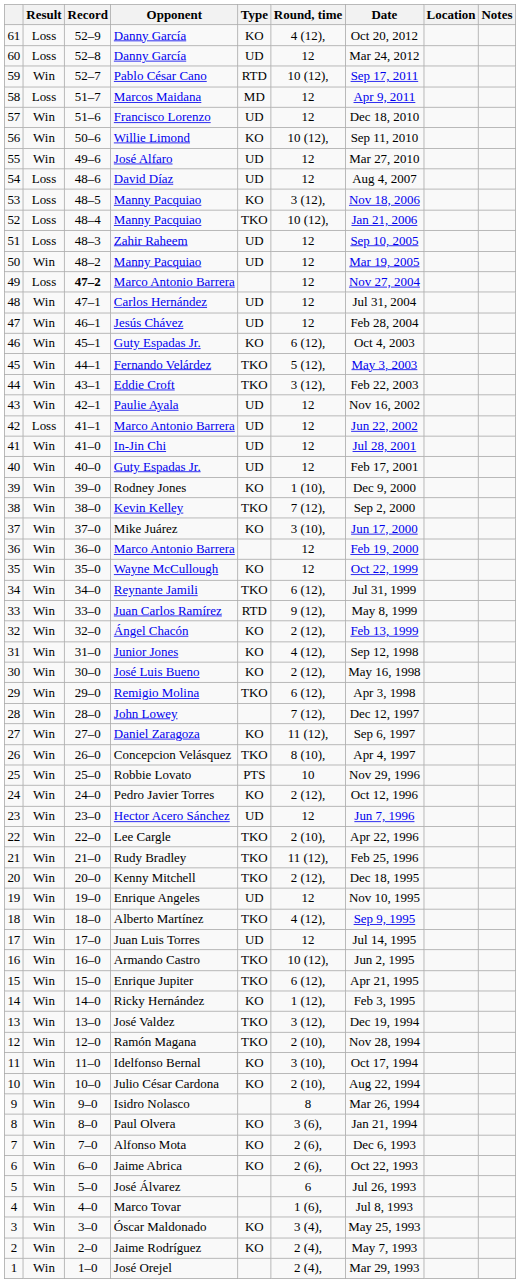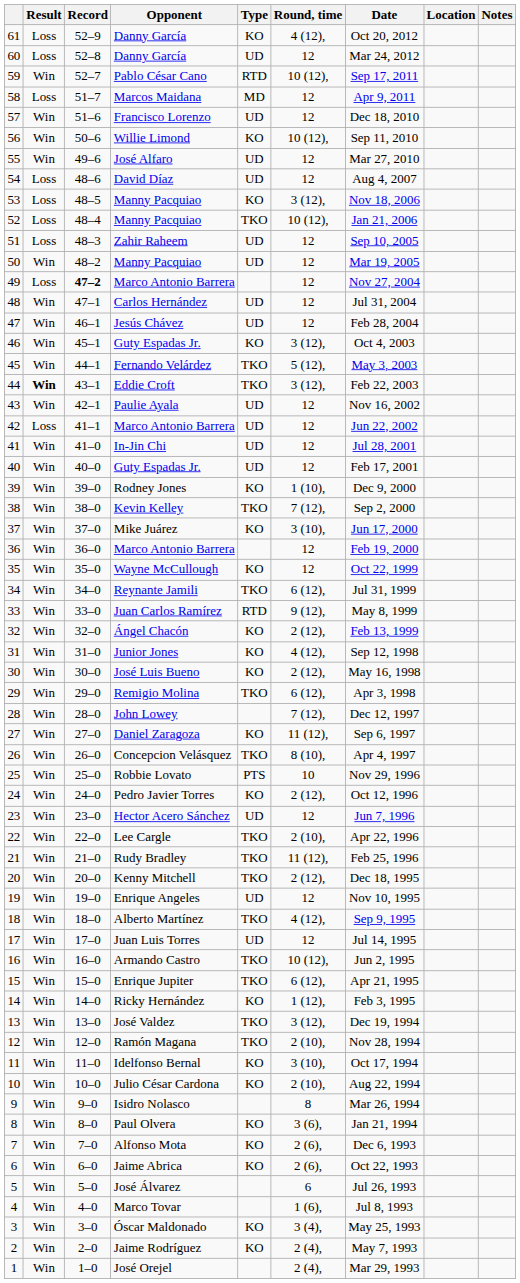 <table class=wikitable style=text-align:center>
 <tr>
 <th></th>
 <th>Result</th>
 <th>Record</th>
 <th>Opponent</th>
 <th>Type</th>
 <th>Round, time</th>
 <th>Date</th>
 <th>Location</th>
 <th>Notes</th>
 </tr>
 <tr>
 <td>61</td>
 <td>Loss</td>
 <td>52–9</td>
 <td style="text-align:left"><a href='#'>Danny García</a></td>
 <td>KO</td>
 <td>4 (12), </td>
 <td>Oct 20, 2012</td>
 <td style="text-align:left"></td>
 <td style="text-align:left"></td>
 </tr>
 <tr>
 <td>60</td>
 <td>Loss</td>
 <td>52–8</td>
 <td style="text-align:left"><a href='#'>Danny García</a></td>
 <td>UD</td>
 <td>12</td>
 <td>Mar 24, 2012</td>
 <td style="text-align:left"></td>
 <td style="text-align:left"></td>
 </tr>
 <tr>
 <td>59</td>
 <td>Win</td>
 <td>52–7</td>
 <td style="text-align:left"><a href='#'>Pablo César Cano</a></td>
 <td>RTD</td>
 <td>10 (12), </td>
 <td><a href='#'>Sep 17, 2011</a></td>
 <td style="text-align:left"></td>
 <td style="text-align:left"></td>
 </tr>
 <tr>
 <td>58</td>
 <td>Loss</td>
 <td>51–7</td>
 <td style="text-align:left"><a href='#'>Marcos Maidana</a></td>
 <td>MD</td>
 <td>12</td>
 <td><a href='#'>Apr 9, 2011</a></td>
 <td style="text-align:left"></td>
 <td style="text-align:left"></td>
 </tr>
 <tr>
 <td>57</td>
 <td>Win</td>
 <td>51–6</td>
 <td style="text-align:left"><a href='#'>Francisco Lorenzo</a></td>
 <td>UD</td>
 <td>12</td>
 <td>Dec 18, 2010</td>
 <td style="text-align:left"></td>
 <td style="text-align:left"></td>
 </tr>
 <tr>
 <td>56</td>
 <td>Win</td>
 <td>50–6</td>
 <td style="text-align:left"><a href='#'>Willie Limond</a></td>
 <td>KO</td>
 <td>10 (12), </td>
 <td>Sep 11, 2010</td>
 <td style="text-align:left"></td>
 <td style="text-align:left"></td>
 </tr>
 <tr>
 <td>55</td>
 <td>Win</td>
 <td>49–6</td>
 <td style="text-align:left"><a href='#'>José Alfaro</a></td>
 <td>UD</td>
 <td>12</td>
 <td>Mar 27, 2010</td>
 <td style="text-align:left"></td>
 <td style="text-align:left"></td>
 </tr>
 <tr>
 <td>54</td>
 <td>Loss</td>
 <td>48–6</td>
 <td style="text-align:left"><a href='#'>David Díaz</a></td>
 <td>UD</td>
 <td>12</td>
 <td>Aug 4, 2007</td>
 <td style="text-align:left"></td>
 <td style="text-align:left"></td>
 </tr>
 <tr>
 <td>53</td>
 <td>Loss</td>
 <td>48–5</td>
 <td style="text-align:left"><a href='#'>Manny Pacquiao</a></td>
 <td>KO</td>
 <td>3 (12), </td>
 <td><a href='#'>Nov 18, 2006</a></td>
 <td style="text-align:left"></td>
 <td style="text-align:left"></td>
 </tr>
 <tr>
 <td>52</td>
 <td>Loss</td>
 <td>48–4</td>
 <td style="text-align:left"><a href='#'>Manny Pacquiao</a></td>
 <td>TKO</td>
 <td>10 (12), </td>
 <td><a href='#'>Jan 21, 2006</a></td>
 <td style="text-align:left"></td>
 <td style="text-align:left"></td>
 </tr>
 <tr>
 <td>51</td>
 <td>Loss</td>
 <td>48–3</td>
 <td style="text-align:left"><a href='#'>Zahir Raheem</a></td>
 <td>UD</td>
 <td>12</td>
 <td><a href='#'>Sep 10, 2005</a></td>
 <td style="text-align:left"></td>
 <td style="text-align:left"></td>
 </tr>
 <tr>
 <td>50</td>
 <td>Win</td>
 <td>48–2</td>
 <td style="text-align:left"><a href='#'>Manny Pacquiao</a></td>
 <td>UD</td>
 <td>12</td>
 <td><a href='#'>Mar 19, 2005</a></td>
 <td style="text-align:left"></td>
 <td style="text-align:left"></td>
 </tr>
 <tr>
 <td>49</td>
 <td>Loss</td>
 <td><strong>47–2</strong></td>
 <td style="text-align:left"><a href='#'>Marco Antonio Barrera</a></td>
 <td></td>
 <td>12</td>
 <td><a href='#'>Nov 27, 2004</a></td>
 <td style="text-align:left"></td>
 <td style="text-align:left"></td>
 </tr>
 <tr>
 <td>48</td>
 <td>Win</td>
 <td>47–1</td>
 <td style="text-align:left"><a href='#'>Carlos Hernández</a></td>
 <td>UD</td>
 <td>12</td>
 <td>Jul 31, 2004</td>
 <td style="text-align:left"></td>
 <td style="text-align:left"></td>
 </tr>
 <tr>
 <td>47</td>
 <td>Win</td>
 <td>46–1</td>
 <td style="text-align:left"><a href='#'>Jesús Chávez</a></td>
 <td>UD</td>
 <td>12</td>
 <td>Feb 28, 2004</td>
 <td style="text-align:left"></td>
 <td style="text-align:left"></td>
 </tr>
 <tr>
 <td>46</td>
 <td>Win</td>
 <td>45–1</td>
 <td style="text-align:left"><a href='#'>Guty Espadas Jr.</a></td>
 <td>KO</td>
-<td>6 (12), </td>
+<td>3 (12), </td>
 <td>Oct 4, 2003</td>
 <td style="text-align:left"></td>
 <td style="text-align:left"></td>
 </tr>
 <tr>
 <td>45</td>
 <td>Win</td>
 <td>44–1</td>
 <td style="text-align:left"><a href='#'>Fernando Velárdez</a></td>
 <td>TKO</td>
 <td>5 (12), </td>
 <td><a href='#'>May 3, 2003</a></td>
 <td style="text-align:left"></td>
 <td style="text-align:left"></td>
 </tr>
 <tr>
 <td>44</td>
-<td>Win</td>
+<td><strong>Win</strong></td>
 <td>43–1</td>
 <td style="text-align:left"><a href='#'>Eddie Croft</a></td>
 <td>TKO</td>
 <td>3 (12), </td>
 <td>Feb 22, 2003</td>
 <td style="text-align:left"></td>
 <td style="text-align:left"></td>
 </tr>
 <tr>
 <td>43</td>
 <td>Win</td>
 <td>42–1</td>
 <td style="text-align:left"><a href='#'>Paulie Ayala</a></td>
 <td>UD</td>
 <td>12</td>
 <td>Nov 16, 2002</td>
 <td style="text-align:left"></td>
 <td style="text-align:left"></td>
 </tr>
 <tr>
 <td>42</td>
 <td>Loss</td>
 <td>41–1</td>
 <td style="text-align:left"><a href='#'>Marco Antonio Barrera</a></td>
 <td>UD</td>
 <td>12</td>
 <td><a href='#'>Jun 22, 2002</a></td>
 <td style="text-align:left"></td>
 <td style="text-align:left"></td>
 </tr>
 <tr>
 <td>41</td>
 <td>Win</td>
 <td>41–0</td>
 <td style="text-align:left"><a href='#'>In-Jin Chi</a></td>
 <td>UD</td>
 <td>12</td>
 <td><a href='#'>Jul 28, 2001</a></td>
 <td style="text-align:left"></td>
 <td style="text-align:left"></td>
 </tr>
 <tr>
 <td>40</td>
 <td>Win</td>
 <td>40–0</td>
 <td style="text-align:left"><a href='#'>Guty Espadas Jr.</a></td>
 <td>UD</td>
 <td>12</td>
 <td>Feb 17, 2001</td>
 <td style="text-align:left"></td>
 <td style="text-align:left"></td>
 </tr>
 <tr>
 <td>39</td>
 <td>Win</td>
 <td>39–0</td>
 <td style="text-align:left">Rodney Jones</td>
 <td>KO</td>
 <td>1 (10), </td>
 <td>Dec 9, 2000</td>
 <td style="text-align:left"></td>
 <td style="text-align:left"></td>
 </tr>
 <tr>
 <td>38</td>
 <td>Win</td>
 <td>38–0</td>
 <td style="text-align:left"><a href='#'>Kevin Kelley</a></td>
 <td>TKO</td>
 <td>7 (12), </td>
 <td>Sep 2, 2000</td>
 <td style="text-align:left"></td>
 <td style="text-align:left"></td>
 </tr>
 <tr>
 <td>37</td>
 <td>Win</td>
 <td>37–0</td>
 <td style="text-align:left">Mike Juárez</td>
 <td>KO</td>
 <td>3 (10), </td>
 <td><a href='#'>Jun 17, 2000</a></td>
 <td style="text-align:left"></td>
 <td style="text-align:left"></td>
 </tr>
 <tr>
 <td>36</td>
 <td>Win</td>
 <td>36–0</td>
 <td style="text-align:left"><a href='#'>Marco Antonio Barrera</a></td>
 <td></td>
 <td>12</td>
 <td><a href='#'>Feb 19, 2000</a></td>
 <td style="text-align:left"></td>
 <td style="text-align:left"></td>
 </tr>
 <tr>
 <td>35</td>
 <td>Win</td>
 <td>35–0</td>
 <td style="text-align:left"><a href='#'>Wayne McCullough</a></td>
 <td>KO</td>
 <td>12</td>
 <td><a href='#'>Oct 22, 1999</a></td>
 <td style="text-align:left"></td>
 <td style="text-align:left"></td>
 </tr>
 <tr>
 <td>34</td>
 <td>Win</td>
 <td>34–0</td>
 <td style="text-align:left"><a href='#'>Reynante Jamili</a></td>
 <td>TKO</td>
 <td>6 (12), </td>
 <td>Jul 31, 1999</td>
 <td style="text-align:left"></td>
 <td style="text-align:left"></td>
 </tr>
 <tr>
 <td>33</td>
 <td>Win</td>
 <td>33–0</td>
 <td style="text-align:left"><a href='#'>Juan Carlos Ramírez</a></td>
 <td>RTD</td>
 <td>9 (12), </td>
 <td>May 8, 1999</td>
 <td style="text-align:left"></td>
 <td style="text-align:left"></td>
 </tr>
 <tr>
 <td>32</td>
 <td>Win</td>
 <td>32–0</td>
 <td style="text-align:left"><a href='#'>Ángel Chacón</a></td>
 <td>KO</td>
 <td>2 (12), </td>
 <td><a href='#'>Feb 13, 1999</a></td>
 <td style="text-align:left"></td>
 <td style="text-align:left"></td>
 </tr>
 <tr>
 <td>31</td>
 <td>Win</td>
 <td>31–0</td>
 <td style="text-align:left"><a href='#'>Junior Jones</a></td>
 <td>KO</td>
 <td>4 (12), </td>
 <td>Sep 12, 1998</td>
 <td style="text-align:left"></td>
 <td style="text-align:left"></td>
 </tr>
 <tr>
 <td>30</td>
 <td>Win</td>
 <td>30–0</td>
 <td style="text-align:left"><a href='#'>José Luis Bueno</a></td>
 <td>KO</td>
 <td>2 (12), </td>
 <td>May 16, 1998</td>
 <td style="text-align:left"></td>
 <td style="text-align:left"></td>
 </tr>
 <tr>
 <td>29</td>
 <td>Win</td>
 <td>29–0</td>
 <td style="text-align:left"><a href='#'>Remigio Molina</a></td>
 <td>TKO</td>
 <td>6 (12), </td>
 <td>Apr 3, 1998</td>
 <td style="text-align:left"></td>
 <td style="text-align:left"></td>
 </tr>
 <tr>
 <td>28</td>
 <td>Win</td>
 <td>28–0</td>
 <td style="text-align:left"><a href='#'>John Lowey</a></td>
 <td></td>
 <td>7 (12), </td>
 <td>Dec 12, 1997</td>
 <td style="text-align:left"></td>
 <td style="text-align:left"></td>
 </tr>
 <tr>
 <td>27</td>
 <td>Win</td>
 <td>27–0</td>
 <td style="text-align:left"><a href='#'>Daniel Zaragoza</a></td>
 <td>KO</td>
 <td>11 (12), </td>
 <td>Sep 6, 1997</td>
 <td style="text-align:left"></td>
 <td style="text-align:left"></td>
 </tr>
 <tr>
 <td>26</td>
 <td>Win</td>
 <td>26–0</td>
 <td style="text-align:left">Concepcion Velásquez</td>
 <td>TKO</td>
 <td>8 (10), </td>
 <td>Apr 4, 1997</td>
 <td style="text-align:left"></td>
 <td style="text-align:left"></td>
 </tr>
 <tr>
 <td>25</td>
 <td>Win</td>
 <td>25–0</td>
 <td style="text-align:left">Robbie Lovato</td>
 <td>PTS</td>
 <td>10</td>
 <td>Nov 29, 1996</td>
 <td style="text-align:left"></td>
 <td style="text-align:left"></td>
 </tr>
 <tr>
 <td>24</td>
 <td>Win</td>
 <td>24–0</td>
 <td style="text-align:left">Pedro Javier Torres</td>
 <td>KO</td>
 <td>2 (12), </td>
 <td>Oct 12, 1996</td>
 <td style="text-align:left"></td>
 <td style="text-align:left"></td>
 </tr>
 <tr>
 <td>23</td>
 <td>Win</td>
 <td>23–0</td>
 <td style="text-align:left"><a href='#'>Hector Acero Sánchez</a></td>
 <td>UD</td>
 <td>12</td>
 <td><a href='#'>Jun 7, 1996</a></td>
 <td style="text-align:left"></td>
 <td style="text-align:left"></td>
 </tr>
 <tr>
 <td>22</td>
 <td>Win</td>
 <td>22–0</td>
 <td style="text-align:left">Lee Cargle</td>
 <td>TKO</td>
 <td>2 (10), </td>
 <td>Apr 22, 1996</td>
 <td style="text-align:left"></td>
 <td style="text-align:left"></td>
 </tr>
 <tr>
 <td>21</td>
 <td>Win</td>
 <td>21–0</td>
 <td style="text-align:left">Rudy Bradley</td>
 <td>TKO</td>
 <td>11 (12), </td>
 <td>Feb 25, 1996</td>
 <td style="text-align:left"></td>
 <td style="text-align:left"></td>
 </tr>
 <tr>
 <td>20</td>
 <td>Win</td>
 <td>20–0</td>
 <td style="text-align:left">Kenny Mitchell</td>
 <td>TKO</td>
 <td>2 (12), </td>
 <td>Dec 18, 1995</td>
 <td style="text-align:left"></td>
 <td style="text-align:left"></td>
 </tr>
 <tr>
 <td>19</td>
 <td>Win</td>
 <td>19–0</td>
 <td style="text-align:left">Enrique Angeles</td>
 <td>UD</td>
 <td>12</td>
 <td>Nov 10, 1995</td>
 <td style="text-align:left"></td>
 <td style="text-align:left"></td>
 </tr>
 <tr>
 <td>18</td>
 <td>Win</td>
 <td>18–0</td>
 <td style="text-align:left">Alberto Martínez</td>
 <td>TKO</td>
 <td>4 (12), </td>
 <td><a href='#'>Sep 9, 1995</a></td>
 <td style="text-align:left"></td>
 <td style="text-align:left"></td>
 </tr>
 <tr>
 <td>17</td>
 <td>Win</td>
 <td>17–0</td>
 <td style="text-align:left">Juan Luis Torres</td>
 <td>UD</td>
 <td>12</td>
 <td>Jul 14, 1995</td>
 <td style="text-align:left"></td>
 <td style="text-align:left"></td>
 </tr>
 <tr>
 <td>16</td>
 <td>Win</td>
 <td>16–0</td>
 <td style="text-align:left">Armando Castro</td>
 <td>TKO</td>
 <td>10 (12), </td>
 <td>Jun 2, 1995</td>
 <td style="text-align:left"></td>
 <td style="text-align:left"></td>
 </tr>
 <tr>
 <td>15</td>
 <td>Win</td>
 <td>15–0</td>
 <td style="text-align:left">Enrique Jupiter</td>
 <td>TKO</td>
 <td>6 (12), </td>
 <td>Apr 21, 1995</td>
 <td style="text-align:left"></td>
 <td style="text-align:left"></td>
 </tr>
 <tr>
 <td>14</td>
 <td>Win</td>
 <td>14–0</td>
 <td style="text-align:left">Ricky Hernández</td>
 <td>KO</td>
 <td>1 (12), </td>
 <td>Feb 3, 1995</td>
 <td style="text-align:left"></td>
 <td style="text-align:left"></td>
 </tr>
 <tr>
 <td>13</td>
 <td>Win</td>
 <td>13–0</td>
 <td style="text-align:left">José Valdez</td>
 <td>TKO</td>
 <td>3 (12), </td>
 <td>Dec 19, 1994</td>
 <td style="text-align:left"></td>
 <td style="text-align:left"></td>
 </tr>
 <tr>
 <td>12</td>
 <td>Win</td>
 <td>12–0</td>
 <td style="text-align:left">Ramón Magana</td>
 <td>TKO</td>
 <td>2 (10), </td>
 <td>Nov 28, 1994</td>
 <td style="text-align:left"></td>
 <td style="text-align:left"></td>
 </tr>
 <tr>
 <td>11</td>
 <td>Win</td>
 <td>11–0</td>
 <td style="text-align:left">Idelfonso Bernal</td>
 <td>KO</td>
 <td>3 (10), </td>
 <td>Oct 17, 1994</td>
 <td style="text-align:left"></td>
 <td style="text-align:left"></td>
 </tr>
 <tr>
 <td>10</td>
 <td>Win</td>
 <td>10–0</td>
 <td style="text-align:left">Julio César Cardona</td>
 <td>KO</td>
 <td>2 (10), </td>
 <td>Aug 22, 1994</td>
 <td style="text-align:left"></td>
 <td style="text-align:left"></td>
 </tr>
 <tr>
 <td>9</td>
 <td>Win</td>
 <td>9–0</td>
 <td style="text-align:left">Isidro Nolasco</td>
 <td></td>
 <td>8</td>
 <td>Mar 26, 1994</td>
 <td style="text-align:left"></td>
 <td style="text-align:left"></td>
 </tr>
 <tr>
 <td>8</td>
 <td>Win</td>
 <td>8–0</td>
 <td style="text-align:left">Paul Olvera</td>
 <td>KO</td>
 <td>3 (6), </td>
 <td>Jan 21, 1994</td>
 <td style="text-align:left"></td>
 <td style="text-align:left"></td>
 </tr>
 <tr>
 <td>7</td>
 <td>Win</td>
 <td>7–0</td>
 <td style="text-align:left">Alfonso Mota</td>
 <td>KO</td>
 <td>2 (6), </td>
 <td>Dec 6, 1993</td>
 <td style="text-align:left"></td>
 <td style="text-align:left"></td>
 </tr>
 <tr>
 <td>6</td>
 <td>Win</td>
 <td>6–0</td>
 <td style="text-align:left">Jaime Abrica</td>
 <td>KO</td>
 <td>2 (6), </td>
 <td>Oct 22, 1993</td>
 <td style="text-align:left"></td>
 <td style="text-align:left"></td>
 </tr>
 <tr>
 <td>5</td>
 <td>Win</td>
 <td>5–0</td>
 <td style="text-align:left">José Álvarez</td>
 <td></td>
 <td>6</td>
 <td>Jul 26, 1993</td>
 <td style="text-align:left"></td>
 <td style="text-align:left"></td>
 </tr>
 <tr>
 <td>4</td>
 <td>Win</td>
 <td>4–0</td>
 <td style="text-align:left">Marco Tovar</td>
 <td></td>
 <td>1 (6), </td>
 <td>Jul 8, 1993</td>
 <td style="text-align:left"></td>
 <td style="text-align:left"></td>
 </tr>
 <tr>
 <td>3</td>
 <td>Win</td>
 <td>3–0</td>
 <td style="text-align:left">Óscar Maldonado</td>
 <td>KO</td>
 <td>3 (4), </td>
 <td>May 25, 1993</td>
 <td style="text-align:left"></td>
 <td style="text-align:left"></td>
 </tr>
 <tr>
 <td>2</td>
 <td>Win</td>
 <td>2–0</td>
 <td style="text-align:left">Jaime Rodríguez</td>
 <td>KO</td>
 <td>2 (4), </td>
 <td>May 7, 1993</td>
 <td style="text-align:left"></td>
 <td style="text-align:left"></td>
 </tr>
 <tr>
 <td>1</td>
 <td>Win</td>
 <td>1–0</td>
 <td style="text-align:left">José Orejel</td>
 <td></td>
 <td>2 (4), </td>
 <td>Mar 29, 1993</td>
 <td style="text-align:left"></td>
 <td style="text-align:left"></td>
 </tr>
 </table>
